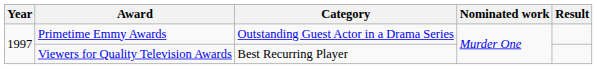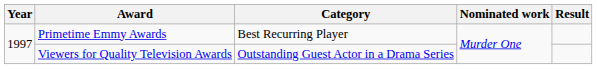 <table class="wikitable">
 <tr>
 <th>Year</th>
 <th>Award</th>
 <th>Category</th>
 <th>Nominated work</th>
 <th>Result</th>
 </tr>
 <tr>
 <td rowspan="2">1997</td>
 <td><a href='#'>Primetime Emmy Awards</a></td>
-<td><a href='#'>Outstanding Guest Actor in a Drama Series</a></td>
+<td>Best Recurring Player</td>
 <td rowspan="2"><em><a href='#'>Murder One</a></em></td>
 <td></td>
 </tr>
 <tr>
 <td><a href='#'>Viewers for Quality Television Awards</a></td>
-<td>Best Recurring Player</td>
+<td><a href='#'>Outstanding Guest Actor in a Drama Series</a></td>
 <td></td>
 </tr>
 </table>
